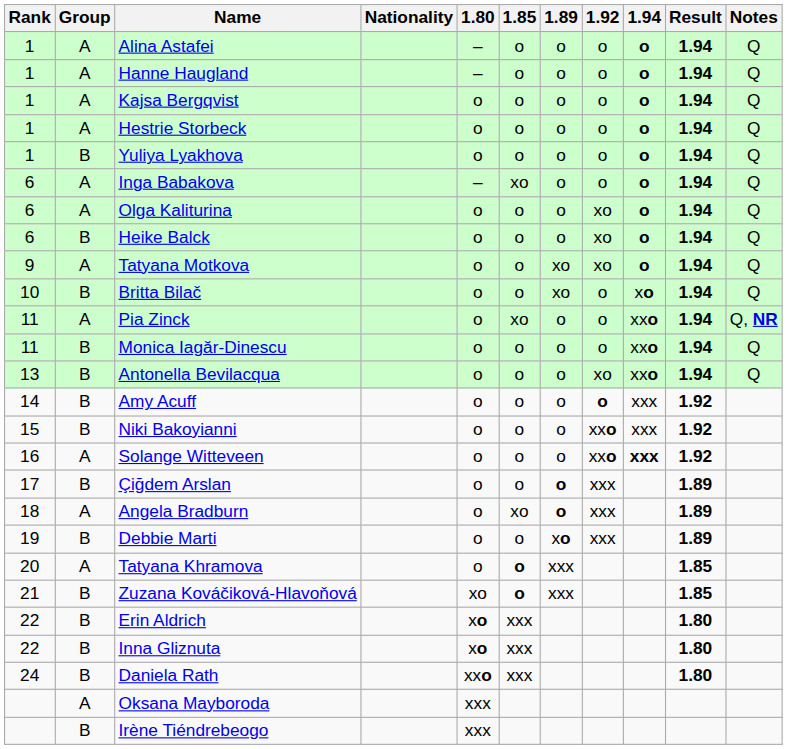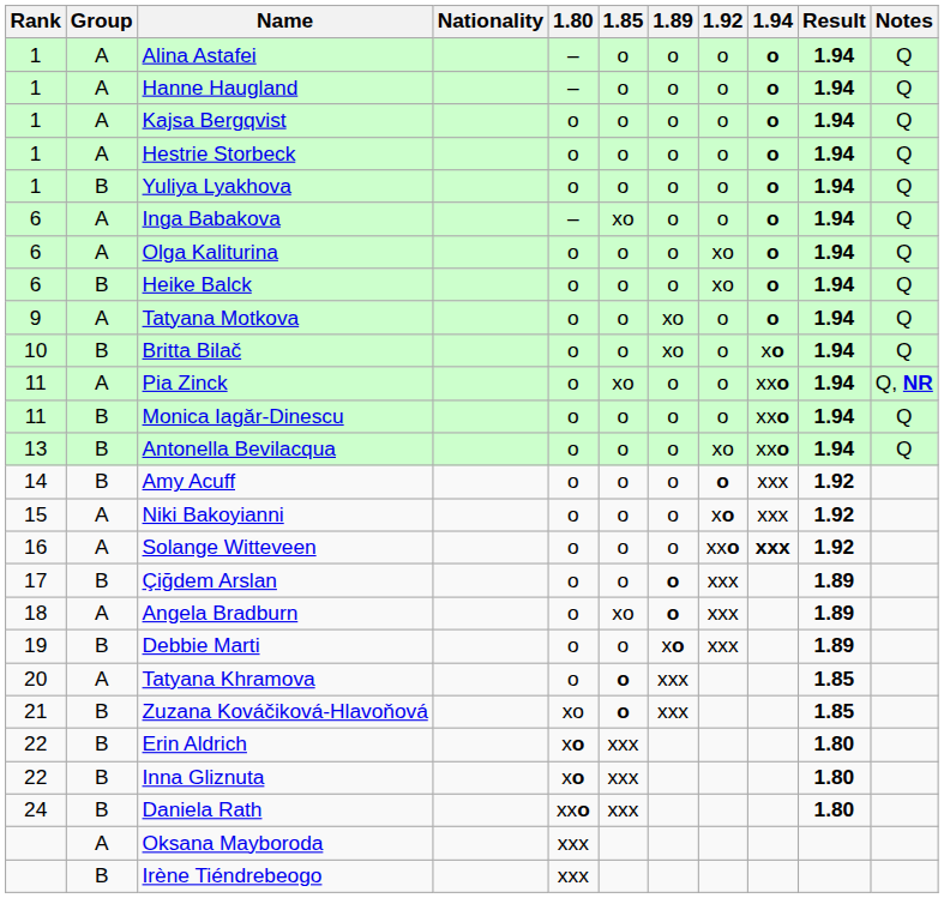 <table class="wikitable sortable" style="text-align:center">
 <tr>
 <th>Rank</th>
 <th>Group</th>
 <th>Name</th>
 <th>Nationality</th>
 <th>1.80</th>
 <th>1.85</th>
 <th>1.89</th>
 <th>1.92</th>
 <th>1.94</th>
 <th>Result</th>
 <th>Notes</th>
 </tr>
 <tr bgcolor=ccffcc>
 <td>1</td>
 <td>A</td>
 <td align=left><a href='#'>Alina Astafei</a></td>
 <td align=left></td>
 <td>–</td>
 <td>o</td>
 <td>o</td>
 <td>o</td>
 <td><strong>o</strong></td>
 <td><strong>1.94</strong></td>
 <td>Q</td>
 </tr>
 <tr bgcolor=ccffcc>
 <td>1</td>
 <td>A</td>
 <td align=left><a href='#'>Hanne Haugland</a></td>
 <td align=left></td>
 <td>–</td>
 <td>o</td>
 <td>o</td>
 <td>o</td>
 <td><strong>o</strong></td>
 <td><strong>1.94</strong></td>
 <td>Q</td>
 </tr>
 <tr bgcolor=ccffcc>
 <td>1</td>
 <td>A</td>
 <td align=left><a href='#'>Kajsa Bergqvist</a></td>
 <td align=left></td>
 <td>o</td>
 <td>o</td>
 <td>o</td>
 <td>o</td>
 <td><strong>o</strong></td>
 <td><strong>1.94</strong></td>
 <td>Q</td>
 </tr>
 <tr bgcolor=ccffcc>
 <td>1</td>
 <td>A</td>
 <td align=left><a href='#'>Hestrie Storbeck</a></td>
 <td align=left></td>
 <td>o</td>
 <td>o</td>
 <td>o</td>
 <td>o</td>
 <td><strong>o</strong></td>
 <td><strong>1.94</strong></td>
 <td>Q</td>
 </tr>
 <tr bgcolor=ccffcc>
 <td>1</td>
 <td>B</td>
 <td align=left><a href='#'>Yuliya Lyakhova</a></td>
 <td align=left></td>
 <td>o</td>
 <td>o</td>
 <td>o</td>
 <td>o</td>
 <td><strong>o</strong></td>
 <td><strong>1.94</strong></td>
 <td>Q</td>
 </tr>
 <tr bgcolor=ccffcc>
 <td>6</td>
 <td>A</td>
 <td align=left><a href='#'>Inga Babakova</a></td>
 <td align=left></td>
 <td>–</td>
 <td>xo</td>
 <td>o</td>
 <td>o</td>
 <td><strong>o</strong></td>
 <td><strong>1.94</strong></td>
 <td>Q</td>
 </tr>
 <tr bgcolor=ccffcc>
 <td>6</td>
 <td>A</td>
 <td align=left><a href='#'>Olga Kaliturina</a></td>
 <td align=left></td>
 <td>o</td>
 <td>o</td>
 <td>o</td>
 <td>xo</td>
 <td><strong>o</strong></td>
 <td><strong>1.94</strong></td>
 <td>Q</td>
 </tr>
 <tr bgcolor=ccffcc>
 <td>6</td>
 <td>B</td>
 <td align=left><a href='#'>Heike Balck</a></td>
 <td align=left></td>
 <td>o</td>
 <td>o</td>
 <td>o</td>
 <td>xo</td>
 <td><strong>o</strong></td>
 <td><strong>1.94</strong></td>
 <td>Q</td>
 </tr>
 <tr bgcolor=ccffcc>
 <td>9</td>
 <td>A</td>
 <td align=left><a href='#'>Tatyana Motkova</a></td>
 <td align=left></td>
 <td>o</td>
 <td>o</td>
 <td>xo</td>
-<td>xo</td>
+<td>o</td>
 <td><strong>o</strong></td>
 <td><strong>1.94</strong></td>
 <td>Q</td>
 </tr>
 <tr bgcolor=ccffcc>
 <td>10</td>
 <td>B</td>
 <td align=left><a href='#'>Britta Bilač</a></td>
 <td align=left></td>
 <td>o</td>
 <td>o</td>
 <td>xo</td>
 <td>o</td>
 <td>x<strong>o</strong></td>
 <td><strong>1.94</strong></td>
 <td>Q</td>
 </tr>
 <tr bgcolor=ccffcc>
 <td>11</td>
 <td>A</td>
 <td align=left><a href='#'>Pia Zinck</a></td>
 <td align=left></td>
 <td>o</td>
 <td>xo</td>
 <td>o</td>
 <td>o</td>
 <td>xx<strong>o</strong></td>
 <td><strong>1.94</strong></td>
 <td>Q, <strong><a href='#'>NR</a></strong></td>
 </tr>
 <tr bgcolor=ccffcc>
 <td>11</td>
 <td>B</td>
 <td align=left><a href='#'>Monica Iagăr-Dinescu</a></td>
 <td align=left></td>
 <td>o</td>
 <td>o</td>
 <td>o</td>
 <td>o</td>
 <td>xx<strong>o</strong></td>
 <td><strong>1.94</strong></td>
 <td>Q</td>
 </tr>
 <tr bgcolor=ccffcc>
 <td>13</td>
 <td>B</td>
 <td align=left><a href='#'>Antonella Bevilacqua</a></td>
 <td align=left></td>
 <td>o</td>
 <td>o</td>
 <td>o</td>
 <td>xo</td>
 <td>xx<strong>o</strong></td>
 <td><strong>1.94</strong></td>
 <td>Q</td>
 </tr>
 <tr>
 <td>14</td>
 <td>B</td>
 <td align=left><a href='#'>Amy Acuff</a></td>
 <td align=left></td>
 <td>o</td>
 <td>o</td>
 <td>o</td>
 <td><strong>o</strong></td>
 <td>xxx</td>
 <td><strong>1.92</strong></td>
 <td></td>
 </tr>
 <tr>
 <td>15</td>
-<td>B</td>
+<td>A</td>
 <td align=left><a href='#'>Niki Bakoyianni</a></td>
 <td align=left></td>
 <td>o</td>
 <td>o</td>
 <td>o</td>
-<td>xx<strong>o</strong></td>
+<td>x<strong>o</strong></td>
 <td>xxx</td>
 <td><strong>1.92</strong></td>
 <td></td>
 </tr>
 <tr>
 <td>16</td>
 <td>A</td>
 <td align=left><a href='#'>Solange Witteveen</a></td>
 <td align=left></td>
 <td>o</td>
 <td>o</td>
 <td>o</td>
 <td>xx<strong>o</strong></td>
 <td><strong>xxx</strong></td>
 <td><strong>1.92</strong></td>
 <td></td>
 </tr>
 <tr>
 <td>17</td>
 <td>B</td>
 <td align=left><a href='#'>Çiğdem Arslan</a></td>
 <td align=left></td>
 <td>o</td>
 <td>o</td>
 <td><strong>o</strong></td>
 <td>xxx</td>
 <td></td>
 <td><strong>1.89</strong></td>
 <td></td>
 </tr>
 <tr>
 <td>18</td>
 <td>A</td>
 <td align=left><a href='#'>Angela Bradburn</a></td>
 <td align=left></td>
 <td>o</td>
 <td>xo</td>
 <td><strong>o</strong></td>
 <td>xxx</td>
 <td></td>
 <td><strong>1.89</strong></td>
 <td></td>
 </tr>
 <tr>
 <td>19</td>
 <td>B</td>
 <td align=left><a href='#'>Debbie Marti</a></td>
 <td align=left></td>
 <td>o</td>
 <td>o</td>
 <td>x<strong>o</strong></td>
 <td>xxx</td>
 <td></td>
 <td><strong>1.89</strong></td>
 <td></td>
 </tr>
 <tr>
 <td>20</td>
 <td>A</td>
 <td align=left><a href='#'>Tatyana Khramova</a></td>
 <td align=left></td>
 <td>o</td>
 <td><strong>o</strong></td>
 <td>xxx</td>
 <td></td>
 <td></td>
 <td><strong>1.85</strong></td>
 <td></td>
 </tr>
 <tr>
 <td>21</td>
 <td>B</td>
 <td align=left><a href='#'>Zuzana Kováčiková-Hlavoňová</a></td>
 <td align=left></td>
 <td>xo</td>
 <td><strong>o</strong></td>
 <td>xxx</td>
 <td></td>
 <td></td>
 <td><strong>1.85</strong></td>
 <td></td>
 </tr>
 <tr>
 <td>22</td>
 <td>B</td>
 <td align=left><a href='#'>Erin Aldrich</a></td>
 <td align=left></td>
 <td>x<strong>o</strong></td>
 <td>xxx</td>
 <td></td>
 <td></td>
 <td></td>
 <td><strong>1.80</strong></td>
 <td></td>
 </tr>
 <tr>
 <td>22</td>
 <td>B</td>
 <td align=left><a href='#'>Inna Gliznuta</a></td>
 <td align=left></td>
 <td>x<strong>o</strong></td>
 <td>xxx</td>
 <td></td>
 <td></td>
 <td></td>
 <td><strong>1.80</strong></td>
 <td></td>
 </tr>
 <tr>
 <td>24</td>
 <td>B</td>
 <td align=left><a href='#'>Daniela Rath</a></td>
 <td align=left></td>
 <td>xx<strong>o</strong></td>
 <td>xxx</td>
 <td></td>
 <td></td>
 <td></td>
 <td><strong>1.80</strong></td>
 <td></td>
 </tr>
 <tr>
 <td></td>
 <td>A</td>
 <td align=left><a href='#'>Oksana Mayboroda</a></td>
 <td align=left></td>
 <td>xxx</td>
 <td></td>
 <td></td>
 <td></td>
 <td></td>
 <td><strong></strong></td>
 <td></td>
 </tr>
 <tr>
 <td></td>
 <td>B</td>
 <td align=left><a href='#'>Irène Tiéndrebeogo</a></td>
 <td align=left></td>
 <td>xxx</td>
 <td></td>
 <td></td>
 <td></td>
 <td></td>
 <td><strong></strong></td>
 <td></td>
 </tr>
 </table>
